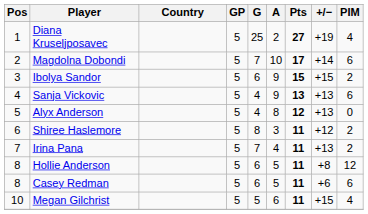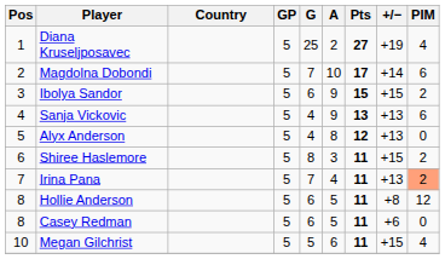 <table class="wikitable sortable" style="text-align: center;">
 <tr>
 <th width=30>Pos</th>
 <th width=150>Player</th>
 <th width=120>Country</th>
 <th width=20>GP</th>
 <th width=20>G</th>
 <th width=20>A</th>
 <th width=30>Pts</th>
 <th width=30>+/−</th>
 <th width=30>PIM</th>
 </tr>
 <tr>
 <td>1</td>
 <td align=left><a href='#'>Diana Kruseljposavec</a></td>
 <td align=left></td>
 <td>5</td>
 <td>25</td>
 <td>2</td>
 <td><strong>27</strong></td>
 <td>+19</td>
 <td>4</td>
 </tr>
 <tr>
 <td>2</td>
 <td align=left><a href='#'>Magdolna Dobondi</a></td>
 <td align=left></td>
 <td>5</td>
 <td>7</td>
 <td>10</td>
 <td><strong>17</strong></td>
 <td>+14</td>
 <td>6</td>
 </tr>
 <tr>
 <td>3</td>
 <td align=left><a href='#'>Ibolya Sandor</a></td>
 <td align=left></td>
 <td>5</td>
 <td>6</td>
 <td>9</td>
 <td><strong>15</strong></td>
 <td>+15</td>
 <td>2</td>
 </tr>
 <tr>
 <td>4</td>
 <td align=left><a href='#'>Sanja Vickovic</a></td>
 <td align=left></td>
 <td>5</td>
 <td>4</td>
 <td>9</td>
 <td><strong>13</strong></td>
 <td>+13</td>
 <td>6</td>
 </tr>
 <tr>
 <td>5</td>
 <td align=left><a href='#'>Alyx Anderson</a></td>
 <td align=left></td>
 <td>5</td>
 <td>4</td>
 <td>8</td>
 <td><strong>12</strong></td>
 <td>+13</td>
 <td>0</td>
 </tr>
 <tr>
 <td>6</td>
 <td align=left><a href='#'>Shiree Haslemore</a></td>
 <td align=left></td>
 <td>5</td>
 <td>8</td>
 <td>3</td>
 <td><strong>11</strong></td>
-<td>+12</td>
+<td>+15</td>
 <td>2</td>
 </tr>
 <tr>
 <td>7</td>
 <td align=left><a href='#'>Irina Pana</a></td>
 <td align=left></td>
 <td>5</td>
 <td>7</td>
 <td>4</td>
 <td><strong>11</strong></td>
 <td>+13</td>
-<td>2</td>
+<td style="background: lightsalmon;">2</td>
 </tr>
 <tr>
 <td>8</td>
 <td align=left><a href='#'>Hollie Anderson</a></td>
 <td align=left></td>
 <td>5</td>
 <td>6</td>
 <td>5</td>
 <td><strong>11</strong></td>
 <td>+8</td>
 <td>12</td>
 </tr>
 <tr>
 <td>8</td>
 <td align=left><a href='#'>Casey Redman</a></td>
 <td align=left></td>
 <td>5</td>
 <td>6</td>
 <td>5</td>
 <td><strong>11</strong></td>
 <td>+6</td>
-<td>6</td>
+<td>0</td>
 </tr>
 <tr>
 <td>10</td>
 <td align=left><a href='#'>Megan Gilchrist</a></td>
 <td align=left></td>
 <td>5</td>
 <td>5</td>
 <td>6</td>
 <td><strong>11</strong></td>
 <td>+15</td>
 <td>4</td>
 </tr>
 <tr>
 </tr>
 </table>
